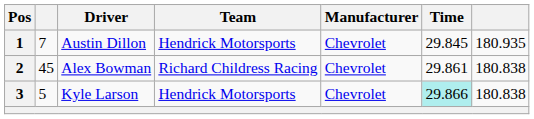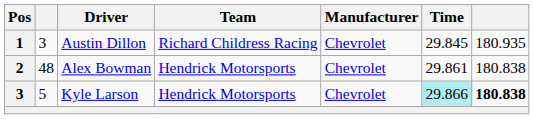 <table class="wikitable" style="font-size:95%">
 <tr>
 <th>Pos</th>
 <th></th>
 <th>Driver</th>
 <th>Team</th>
 <th>Manufacturer</th>
 <th>Time</th>
 <th></th>
 </tr>
 <tr>
 <th>1</th>
-<td>7</td>
+<td>3</td>
 <td><a href='#'>Austin Dillon</a></td>
-<td><a href='#'>Hendrick Motorsports</a></td>
+<td><a href='#'>Richard Childress Racing</a></td>
 <td><a href='#'>Chevrolet</a></td>
 <td>29.845</td>
 <td>180.935</td>
 </tr>
 <tr>
 <th>2</th>
-<td>45</td>
+<td>48</td>
 <td><a href='#'>Alex Bowman</a></td>
-<td><a href='#'>Richard Childress Racing</a></td>
+<td><a href='#'>Hendrick Motorsports</a></td>
 <td><a href='#'>Chevrolet</a></td>
 <td>29.861</td>
 <td>180.838</td>
 </tr>
 <tr>
 <th>3</th>
 <td>5</td>
 <td><a href='#'>Kyle Larson</a></td>
 <td><a href='#'>Hendrick Motorsports</a></td>
 <td><a href='#'>Chevrolet</a></td>
 <td style="background: paleturquoise;">29.866</td>
-<td>180.838</td>
+<td><strong>180.838</strong></td>
 </tr>
 <tr>
 <th colspan="7"></th>
 </tr>
 </table>
